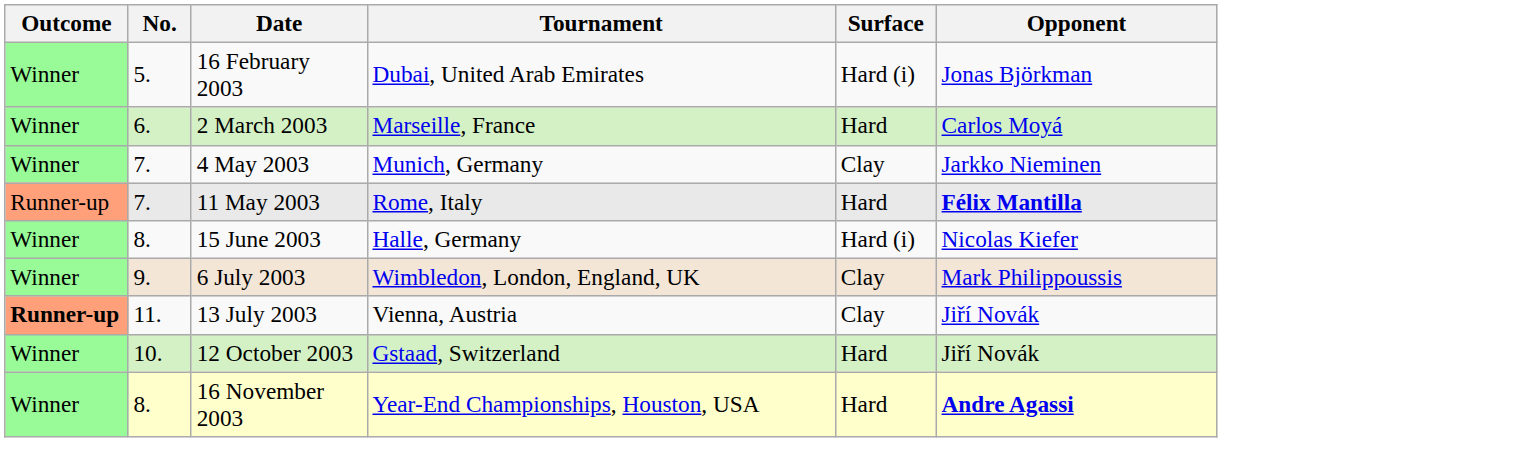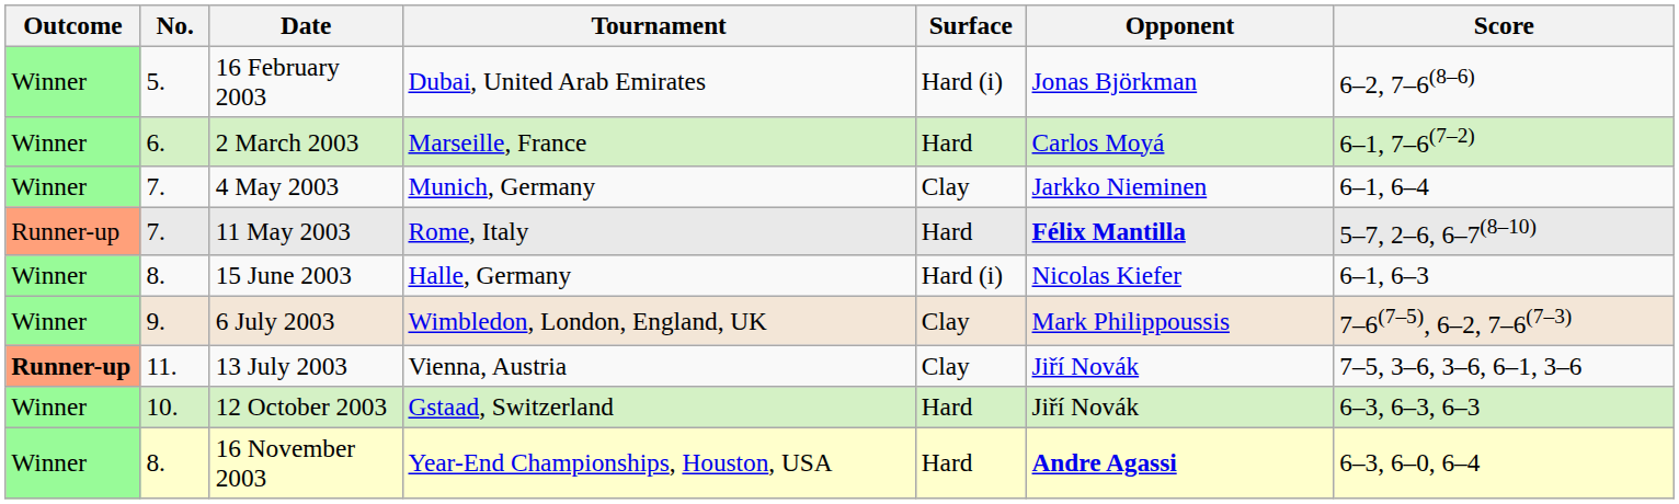 <table class="sortable wikitable" style=font-size:97%>
 <tr>
 <th width=75>Outcome</th>
 <th width=35>No.</th>
 <th width=110>Date</th>
 <th width=305>Tournament</th>
 <th width=60>Surface</th>
 <th width=180>Opponent</th>
+<th width=200>Score</th>
 </tr>
 <tr>
 <td style="background:#98fb98;">Winner</td>
 <td>5.</td>
 <td>16 February 2003</td>
 <td><a href='#'>Dubai</a>, United Arab Emirates</td>
 <td>Hard (i)</td>
 <td> <a href='#'>Jonas Björkman</a></td>
+<td>6–2, 7–6<sup>(8–6)</sup></td>
 </tr>
 <tr style="background:#d4f1c5;">
 <td style="background:#98fb98;">Winner</td>
 <td>6.</td>
 <td>2 March 2003</td>
 <td><a href='#'>Marseille</a>, France</td>
 <td>Hard</td>
 <td> <a href='#'>Carlos Moyá</a></td>
+<td>6–1, 7–6<sup>(7–2)</sup></td>
 </tr>
 <tr>
 <td style="background:#98fb98;">Winner</td>
 <td>7.</td>
 <td>4 May 2003</td>
 <td><a href='#'>Munich</a>, Germany</td>
 <td>Clay</td>
 <td> <a href='#'>Jarkko Nieminen</a></td>
+<td>6–1, 6–4</td>
 </tr>
 <tr style="background:#e9e9e9;">
 <td style="background:#ffa07a;">Runner-up</td>
 <td>7.</td>
 <td>11 May 2003</td>
 <td><a href='#'>Rome</a>, Italy</td>
 <td>Hard</td>
 <td><strong> <a href='#'>Félix Mantilla</a></strong></td>
+<td>5–7, 2–6, 6–7<sup>(8–10)</sup></td>
 </tr>
 <tr>
 <td style="background:#98fb98;">Winner</td>
 <td>8.</td>
 <td>15 June 2003</td>
 <td><a href='#'>Halle</a>, Germany</td>
 <td>Hard (i)</td>
 <td> <a href='#'>Nicolas Kiefer</a></td>
+<td>6–1, 6–3</td>
 </tr>
 <tr style="background:#f3e6d7;">
 <td style="background:#98fb98;">Winner</td>
 <td>9.</td>
 <td>6 July 2003</td>
 <td><a href='#'>Wimbledon</a>, London, England, UK</td>
 <td>Clay</td>
 <td> <a href='#'>Mark Philippoussis</a></td>
+<td>7–6<sup>(7–5)</sup>, 6–2, 7–6<sup>(7–3)</sup></td>
 </tr>
 <tr>
 <td style="background:#ffa07a;"><strong>Runner-up</strong></td>
 <td>11.</td>
 <td>13 July 2003</td>
 <td>Vienna, Austria </td>
 <td>Clay</td>
 <td> <a href='#'>Jiří Novák</a></td>
+<td>7–5, 3–6, 3–6, 6–1, 3–6</td>
 </tr>
 <tr style="background:#d4f1c5;">
 <td style="background:#98fb98;">Winner</td>
 <td>10.</td>
 <td>12 October 2003</td>
 <td><a href='#'>Gstaad</a>, Switzerland</td>
 <td>Hard</td>
 <td> Jiří Novák</td>
+<td>6–3, 6–3, 6–3</td>
 </tr>
 <tr style="background:#ffc;">
 <td style="background:#98fb98;">Winner</td>
 <td>8.</td>
 <td>16 November 2003</td>
 <td><a href='#'>Year-End Championships</a>, <a href='#'>Houston</a>, USA</td>
 <td>Hard</td>
 <td><strong> <a href='#'>Andre Agassi</a></strong></td>
+<td>6–3, 6–0, 6–4</td>
 </tr>
 </table>
